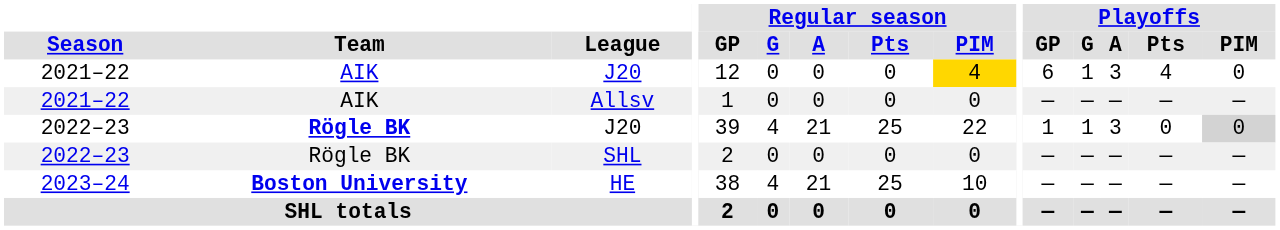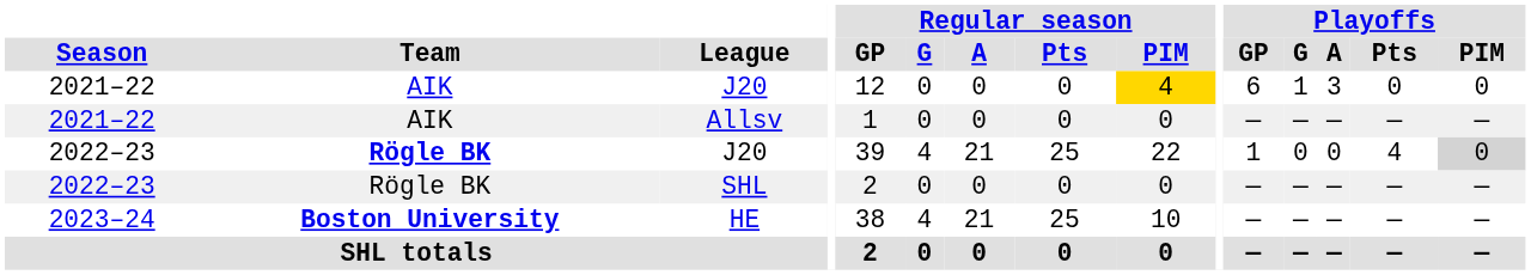 <table border="0" cellpadding="1" cellspacing="0" style="text-align:center; width:60em">
 <tr bgcolor="#e0e0e0">
 <th colspan="3" bgcolor="#ffffff"></th>
 <th rowspan="100" bgcolor="#ffffff"></th>
 <th colspan="5"><a href='#'>Regular season</a></th>
 <th rowspan="100" bgcolor="#ffffff"></th>
 <th colspan="5"><a href='#'>Playoffs</a></th>
 </tr>
 <tr bgcolor="#e0e0e0">
 <th><a href='#'>Season</a></th>
 <th>Team</th>
 <th>League</th>
 <th>GP</th>
 <th><a href='#'>G</a></th>
 <th><a href='#'>A</a></th>
 <th><a href='#'>Pts</a></th>
 <th><a href='#'>PIM</a></th>
 <th>GP</th>
 <th>G</th>
 <th>A</th>
 <th>Pts</th>
 <th>PIM</th>
 </tr>
 <tr>
 <td>2021–22</td>
 <td><a href='#'>AIK</a></td>
 <td><a href='#'>J20</a></td>
 <td>12</td>
 <td>0</td>
 <td>0</td>
 <td>0</td>
 <td style="background: gold;">4</td>
 <td>6</td>
 <td>1</td>
 <td>3</td>
-<td>4</td>
+<td>0</td>
 <td>0</td>
 </tr>
 <tr bgcolor="#f0f0f0">
 <td><a href='#'>2021–22</a></td>
 <td>AIK</td>
 <td><a href='#'>Allsv</a></td>
 <td>1</td>
 <td>0</td>
 <td>0</td>
 <td>0</td>
 <td>0</td>
 <td>—</td>
 <td>—</td>
 <td>—</td>
 <td>—</td>
 <td>—</td>
 </tr>
 <tr>
 <td>2022–23</td>
 <td><strong><a href='#'>Rögle BK</a></strong></td>
 <td>J20</td>
 <td>39</td>
 <td>4</td>
 <td>21</td>
 <td>25</td>
 <td>22</td>
 <td>1</td>
-<td>1</td>
-<td>3</td>
 <td>0</td>
+<td>0</td>
+<td>4</td>
 <td style="background: lightgrey;">0</td>
 </tr>
 <tr bgcolor="#f0f0f0">
 <td><a href='#'>2022–23</a></td>
 <td>Rögle BK</td>
 <td><a href='#'>SHL</a></td>
 <td>2</td>
 <td>0</td>
 <td>0</td>
 <td>0</td>
 <td>0</td>
 <td>—</td>
 <td>—</td>
 <td>—</td>
 <td>—</td>
 <td>—</td>
 </tr>
 <tr>
 <td><a href='#'>2023–24</a></td>
 <td><strong><a href='#'>Boston University</a></strong></td>
 <td><a href='#'>HE</a></td>
 <td>38</td>
 <td>4</td>
 <td>21</td>
 <td>25</td>
 <td>10</td>
 <td>—</td>
 <td>—</td>
 <td>—</td>
 <td>—</td>
 <td>—</td>
 </tr>
 <tr bgcolor="#e0e0e0">
 <th colspan="3">SHL totals</th>
 <th>2</th>
 <th>0</th>
 <th>0</th>
 <th>0</th>
 <th>0</th>
 <th>—</th>
 <th>—</th>
 <th>—</th>
 <th>—</th>
 <th>—</th>
 </tr>
 </table>
